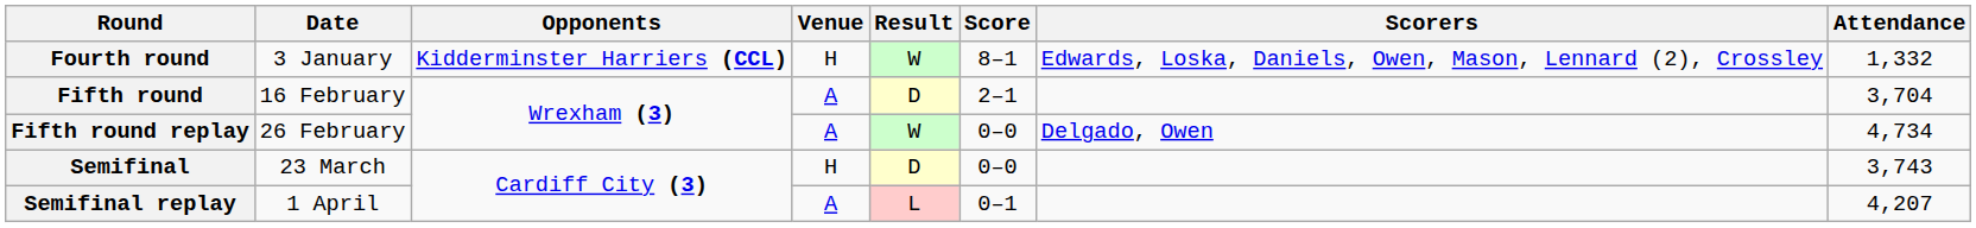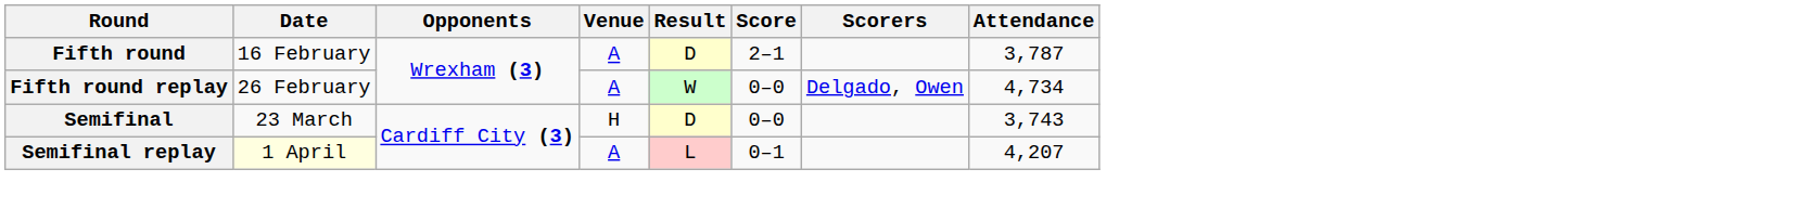 <table class="wikitable" style="text-align:center">
 <tr>
 <th>Round</th>
 <th>Date</th>
 <th>Opponents</th>
 <th>Venue</th>
 <th>Result</th>
 <th>Score</th>
 <th>Scorers</th>
 <th>Attendance</th>
 </tr>
 <tr>
-<th>Fourth round</th>
-<td>3 January</td>
-<td><a href='#'>Kidderminster Harriers</a> <strong>(<a href='#'>CCL</a>)</strong></td>
-<td>H</td>
-<td style="background-color:#CCFFCC">W</td>
-<td>8–1</td>
-<td align="left"><a href='#'>Edwards</a>, <a href='#'>Loska</a>, <a href='#'>Daniels</a>, <a href='#'>Owen</a>, <a href='#'>Mason</a>, <a href='#'>Lennard</a> (2), <a href='#'>Crossley</a></td>
-<td>1,332</td>
-</tr>
-<tr>
 <th>Fifth round</th>
 <td>16 February</td>
 <td rowspan=2><a href='#'>Wrexham</a> <strong>(<a href='#'>3</a>)</strong></td>
 <td><a href='#'>A</a></td>
 <td style="background-color:#FFFFCC">D</td>
 <td>2–1</td>
 <td align="left"></td>
-<td>3,704</td>
+<td>3,787</td>
 </tr>
 <tr>
 <th>Fifth round replay</th>
 <td>26 February</td>
 <td><a href='#'>A</a></td>
 <td style="background-color:#CCFFCC">W</td>
 <td>0–0</td>
 <td align="left"><a href='#'>Delgado</a>, <a href='#'>Owen</a></td>
 <td>4,734</td>
 </tr>
 <tr>
 <th>Semifinal</th>
 <td>23 March</td>
 <td rowspan=2><a href='#'>Cardiff City</a> <strong>(<a href='#'>3</a>)</strong></td>
 <td>H</td>
 <td style="background-color:#FFFFCC">D</td>
 <td>0–0</td>
 <td align="left"></td>
 <td>3,743</td>
 </tr>
 <tr>
 <th>Semifinal replay</th>
-<td>1 April</td>
+<td style="background: lightyellow;">1 April</td>
 <td><a href='#'>A</a></td>
 <td style="background-color:#FFCCCC">L</td>
 <td>0–1</td>
 <td align="left"></td>
 <td>4,207</td>
 </tr>
 </table>
